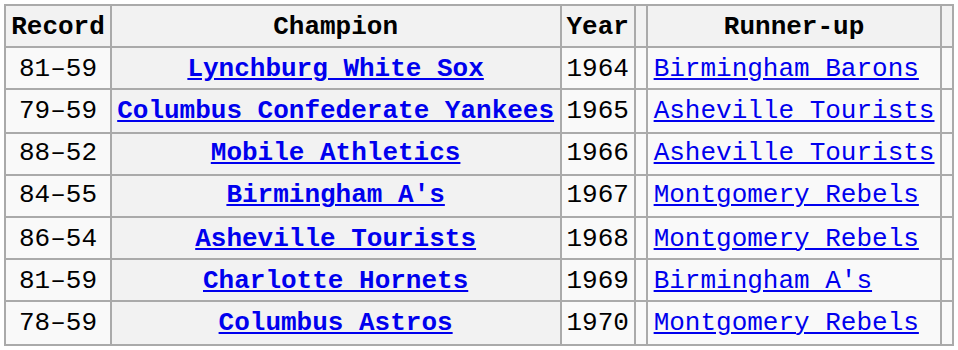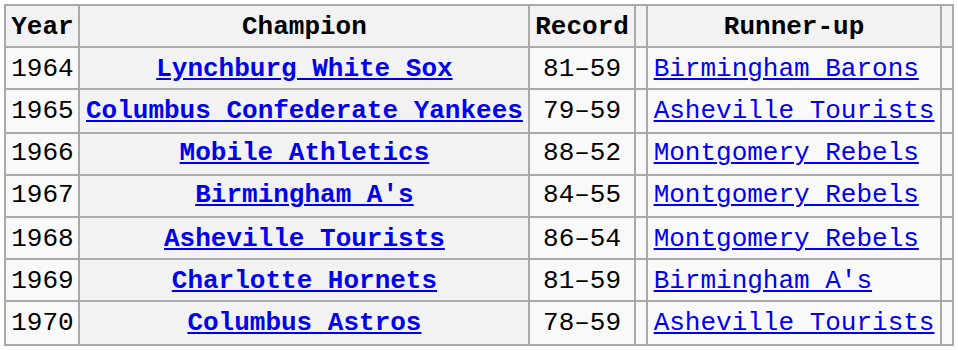 <table class="wikitable sortable plainrowheaders" style="text-align:center">
 <tr>
+<th scope="col">Year</th>
+<th scope="col">Champion</th>
 <th scope="col">Record</th>
-<th scope="col">Champion</th>
-<th scope="col">Year</th>
 <th scope="col"></th>
 <th scope="col">Runner-up</th>
 <th scope="col" class="unsortable"></th>
 </tr>
 <tr>
+<td style="text-align:center">1964</td>
+<th scope="row"><a href='#'>Lynchburg White Sox</a></th>
 <td>81–59</td>
-<th scope="row"><a href='#'>Lynchburg White Sox</a></th>
-<td style="text-align:center">1964</td>
 <td></td>
 <td style="text-align:left"><a href='#'>Birmingham Barons</a></td>
 <td></td>
 </tr>
 <tr>
+<td style="text-align:center">1965</td>
+<th scope="row"><a href='#'>Columbus Confederate Yankees</a></th>
 <td>79–59</td>
-<th scope="row"><a href='#'>Columbus Confederate Yankees</a></th>
-<td style="text-align:center">1965</td>
 <td></td>
 <td style="text-align:left"><a href='#'>Asheville Tourists</a></td>
 <td></td>
 </tr>
 <tr>
+<td style="text-align:center">1966</td>
+<th scope="row"><a href='#'>Mobile Athletics</a></th>
 <td>88–52</td>
-<th scope="row"><a href='#'>Mobile Athletics</a></th>
-<td style="text-align:center">1966</td>
-<td></td>
-<td style="text-align:left"><a href='#'>Asheville Tourists</a></td>
-<td></td>
-</tr>
-<tr>
-<td>84–55</td>
-<th scope="row"><a href='#'>Birmingham A's</a></th>
-<td style="text-align:center">1967</td>
 <td></td>
 <td style="text-align:left"><a href='#'>Montgomery Rebels</a></td>
 <td></td>
 </tr>
 <tr>
-<td>86–54</td>
-<th scope="row"><a href='#'>Asheville Tourists</a></th>
-<td style="text-align:center">1968</td>
+<td style="text-align:center">1967</td>
+<th scope="row"><a href='#'>Birmingham A's</a></th>
+<td>84–55</td>
 <td></td>
 <td style="text-align:left"><a href='#'>Montgomery Rebels</a></td>
 <td></td>
 </tr>
 <tr>
+<td style="text-align:center">1968</td>
+<th scope="row"><a href='#'>Asheville Tourists</a></th>
+<td>86–54</td>
+<td></td>
+<td style="text-align:left"><a href='#'>Montgomery Rebels</a></td>
+<td></td>
+</tr>
+<tr>
+<td style="text-align:center">1969</td>
+<th scope="row"><a href='#'>Charlotte Hornets</a></th>
 <td>81–59</td>
-<th scope="row"><a href='#'>Charlotte Hornets</a></th>
-<td style="text-align:center">1969</td>
 <td></td>
 <td style="text-align:left"><a href='#'>Birmingham A's</a></td>
 <td></td>
 </tr>
 <tr>
+<td style="text-align:center">1970</td>
+<th scope="row"><a href='#'>Columbus Astros</a></th>
 <td>78–59</td>
-<th scope="row"><a href='#'>Columbus Astros</a></th>
-<td style="text-align:center">1970</td>
 <td></td>
-<td style="text-align:left"><a href='#'>Montgomery Rebels</a></td>
+<td style="text-align:left"><a href='#'>Asheville Tourists</a></td>
 <td></td>
 </tr>
 </table>
